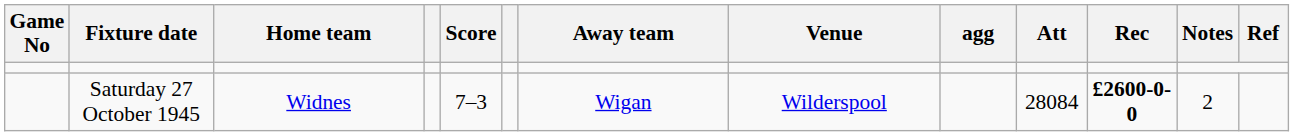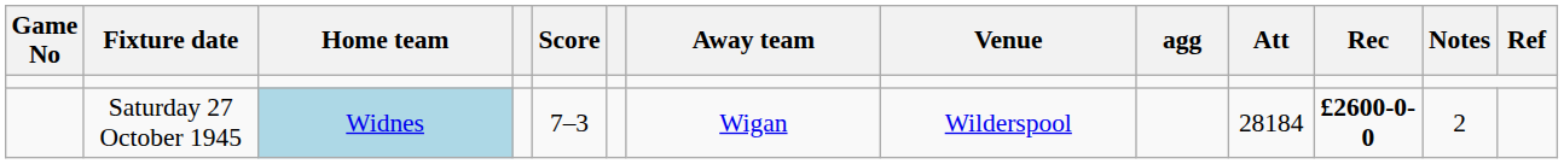 <table class="wikitable" style="text-align:center;">
 <tr>
 <th width=20 abbr="No">Game No</th>
 <th width=100 abbr="Date">Fixture date</th>
 <th width=150 abbr="Home team">Home team</th>
 <th width=5 abbr="space"></th>
 <th width=20 abbr="Score">Score</th>
 <th width=5 abbr="space"></th>
 <th width=150 abbr="Away team">Away team</th>
 <th width=150 abbr="Venue">Venue</th>
 <th width=50 abbr="agg">agg</th>
 <th width=45 abbr="Att">Att</th>
 <th width=60 abbr="Rec">Rec</th>
 <th width=20 abbr="Notes">Notes</th>
 <th width=30 abbr="Ref">Ref</th>
 </tr>
 <tr>
 <td></td>
 <td></td>
 <td></td>
 <td></td>
 <td></td>
 <td></td>
 <td></td>
 <td></td>
 <td></td>
 <td></td>
 <td></td>
 </tr>
 <tr>
 <td></td>
 <td>Saturday 27 October 1945</td>
-<td><a href='#'>Widnes</a></td>
+<td style="background: lightblue;"><a href='#'>Widnes</a></td>
 <td></td>
 <td>7–3</td>
 <td></td>
 <td><a href='#'>Wigan</a></td>
 <td><a href='#'>Wilderspool</a></td>
 <td></td>
-<td>28084</td>
+<td>28184</td>
 <td><strong>£2600-0-0</strong></td>
 <td>2</td>
 <td></td>
 </tr>
 </table>
